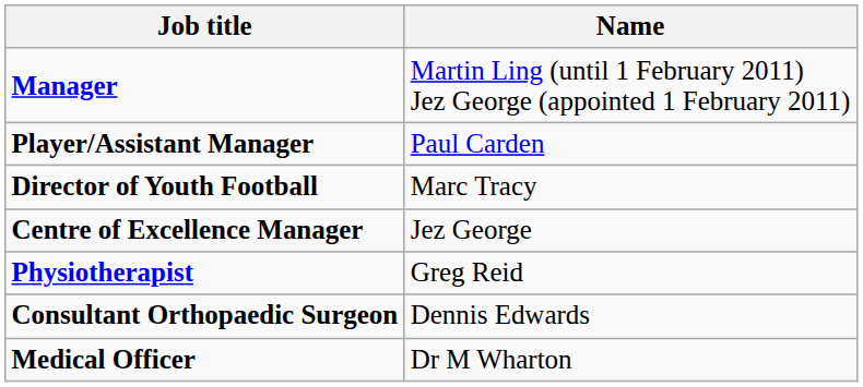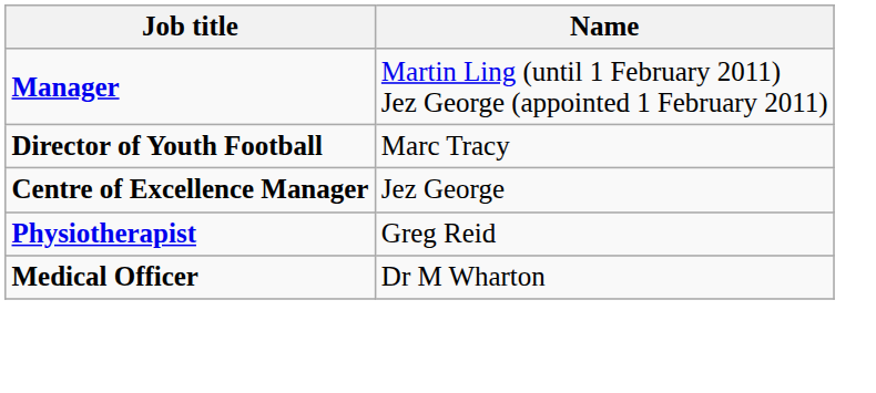 <table class="wikitable">
 <tr>
 <th>Job title</th>
 <th>Name</th>
 </tr>
 <tr>
 <td><strong><a href='#'>Manager</a></strong></td>
 <td> <a href='#'>Martin Ling</a> (until 1 February 2011)<br> Jez George (appointed 1 February 2011)</td>
-</tr>
-<tr>
-<td><strong>Player/Assistant Manager</strong></td>
-<td> <a href='#'>Paul Carden</a></td>
 </tr>
 <tr>
 <td><strong>Director of Youth Football</strong></td>
 <td> Marc Tracy</td>
 </tr>
 <tr>
 <td><strong>Centre of Excellence Manager</strong></td>
 <td> Jez George</td>
 </tr>
 <tr>
 <td><strong><a href='#'>Physiotherapist</a></strong></td>
 <td> Greg Reid</td>
 </tr>
 <tr>
-<td><strong>Consultant Orthopaedic Surgeon</strong></td>
-<td> Dennis Edwards</td>
-</tr>
-<tr>
 <td><strong>Medical Officer</strong></td>
 <td> Dr M Wharton</td>
 </tr>
 </table>
